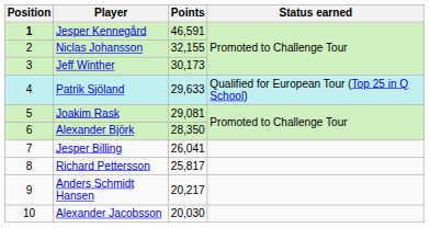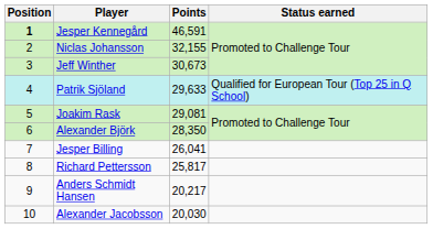 <table class=wikitable>
 <tr>
 <th>Position</th>
 <th>Player</th>
 <th>Points</th>
 <th>Status earned</th>
 </tr>
 <tr style="background:#D0F0C0;">
 <td align=center><strong>1</strong></td>
 <td> <a href='#'>Jesper Kennegård</a></td>
 <td align=center>46,591</td>
 <td rowspan=3>Promoted to Challenge Tour</td>
 </tr>
 <tr style="background:#D0F0C0;">
 <td align=center>2</td>
 <td> <a href='#'>Niclas Johansson</a></td>
 <td align=center>32,155</td>
 </tr>
 <tr style="background:#D0F0C0;">
 <td align=center>3</td>
 <td> <a href='#'>Jeff Winther</a></td>
-<td align=center>30,173</td>
+<td align=center>30,673</td>
 </tr>
 <tr style="background:#C0F0F0;">
 <td align=center>4</td>
 <td> <a href='#'>Patrik Sjöland</a></td>
 <td align=center>29,633</td>
 <td>Qualified for European Tour (<a href='#'>Top 25 in Q School</a>)</td>
 </tr>
 <tr style="background:#D0F0C0;">
 <td align=center>5</td>
 <td> <a href='#'>Joakim Rask</a></td>
 <td align=center>29,081</td>
 <td rowspan=2>Promoted to Challenge Tour</td>
 </tr>
 <tr style="background:#D0F0C0;">
 <td align=center>6</td>
 <td> <a href='#'>Alexander Björk</a></td>
 <td align=center>28,350</td>
 </tr>
 <tr>
 <td align=center>7</td>
 <td> <a href='#'>Jesper Billing</a></td>
 <td align=center>26,041</td>
 <td></td>
 </tr>
 <tr>
 <td align=center>8</td>
 <td> <a href='#'>Richard Pettersson</a></td>
 <td align=center>25,817</td>
 <td></td>
 </tr>
 <tr>
 <td align=center>9</td>
 <td> <a href='#'>Anders Schmidt Hansen</a></td>
 <td align=center>20,217</td>
 <td></td>
 </tr>
 <tr>
 <td align=center>10</td>
 <td> <a href='#'>Alexander Jacobsson</a></td>
 <td align=center>20,030</td>
 <td></td>
 </tr>
 </table>
